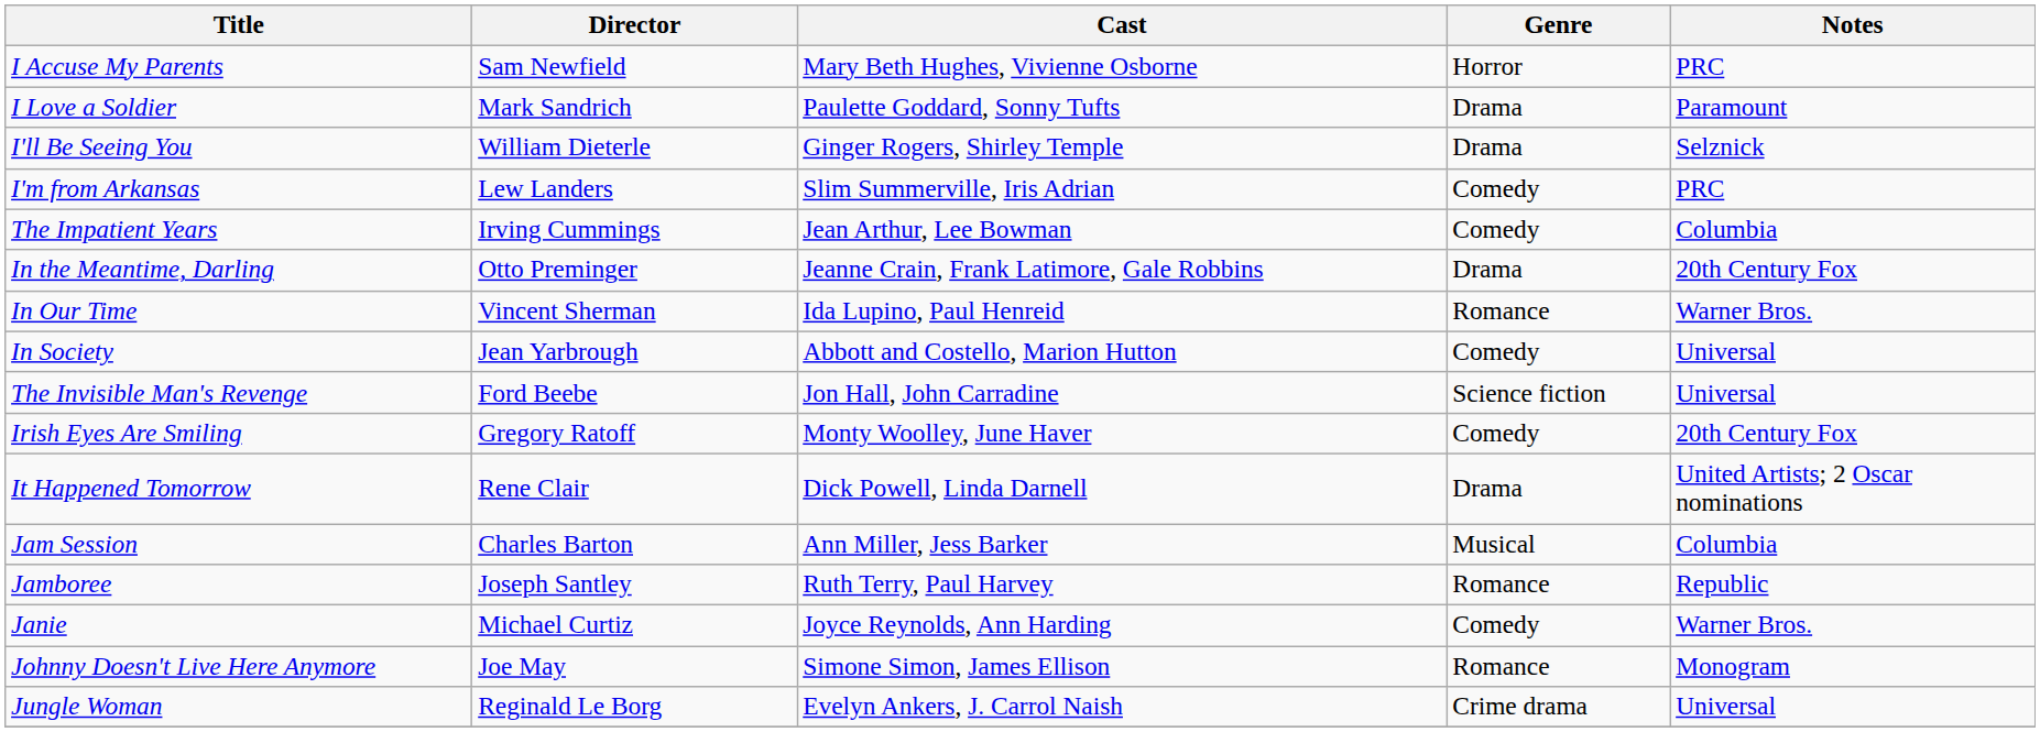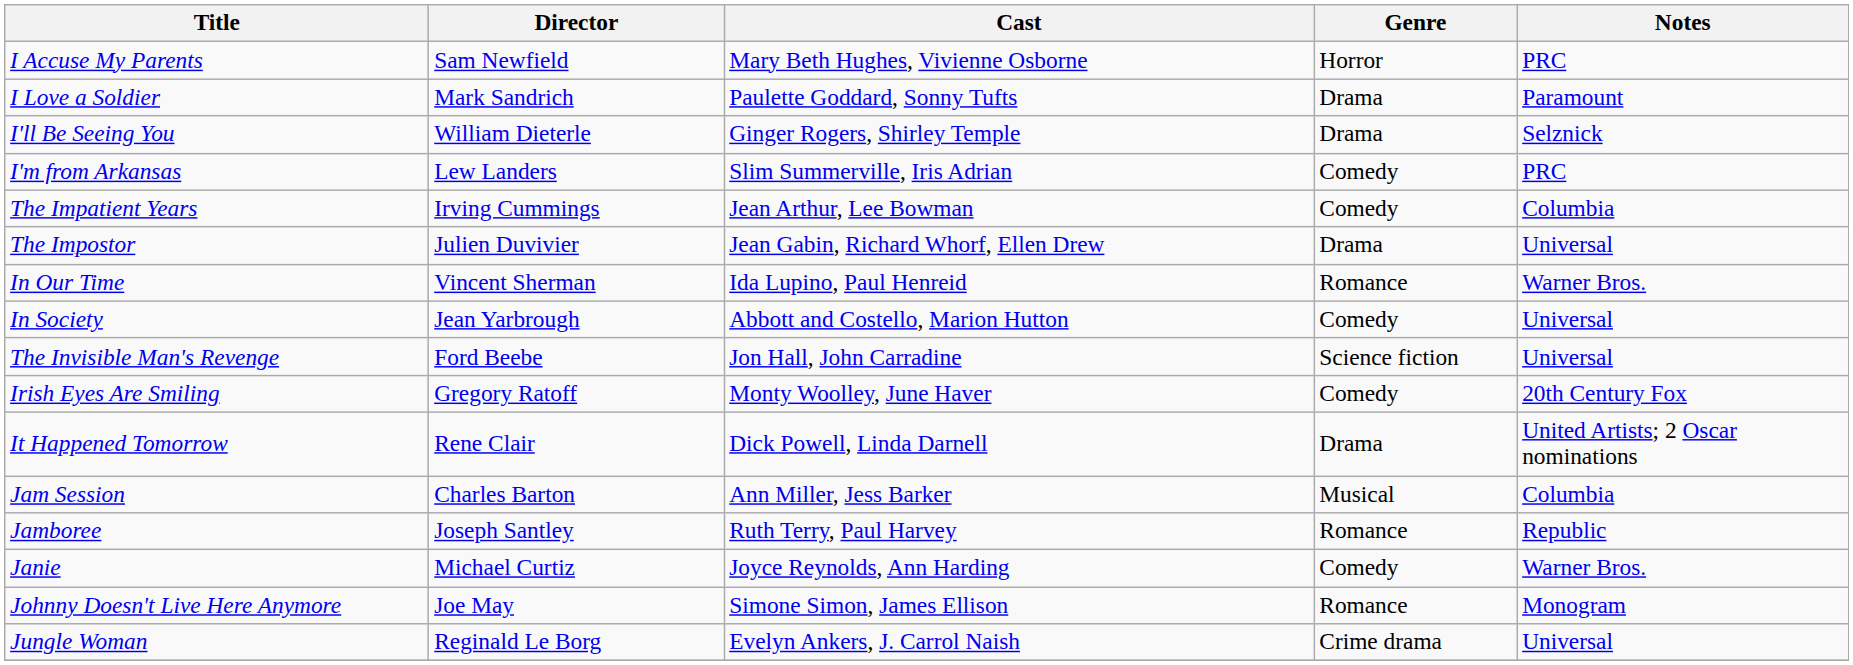 <table class="wikitable" style="width:100%;">
 <tr>
 <th style="width:23%;">Title</th>
 <th style="width:16%;">Director</th>
 <th style="width:32%;">Cast</th>
 <th style="width:11%;">Genre</th>
 <th style="width:18%;">Notes</th>
 </tr>
 <tr>
 <td><em><a href='#'>I Accuse My Parents</a></em></td>
 <td><a href='#'>Sam Newfield</a></td>
 <td><a href='#'>Mary Beth Hughes</a>, <a href='#'>Vivienne Osborne</a></td>
 <td>Horror</td>
 <td><a href='#'>PRC</a></td>
 </tr>
 <tr>
 <td><em><a href='#'>I Love a Soldier</a></em></td>
 <td><a href='#'>Mark Sandrich</a></td>
 <td><a href='#'>Paulette Goddard</a>, <a href='#'>Sonny Tufts</a></td>
 <td>Drama</td>
 <td><a href='#'>Paramount</a></td>
 </tr>
 <tr>
 <td><em><a href='#'>I'll Be Seeing You</a></em></td>
 <td><a href='#'>William Dieterle</a></td>
 <td><a href='#'>Ginger Rogers</a>, <a href='#'>Shirley Temple</a></td>
 <td>Drama</td>
 <td><a href='#'>Selznick</a></td>
 </tr>
 <tr>
 <td><em><a href='#'>I'm from Arkansas</a></em></td>
 <td><a href='#'>Lew Landers</a></td>
 <td><a href='#'>Slim Summerville</a>, <a href='#'>Iris Adrian</a></td>
 <td>Comedy</td>
 <td><a href='#'>PRC</a></td>
 </tr>
 <tr>
 <td><em><a href='#'>The Impatient Years</a></em></td>
 <td><a href='#'>Irving Cummings</a></td>
 <td><a href='#'>Jean Arthur</a>, <a href='#'>Lee Bowman</a></td>
 <td>Comedy</td>
 <td><a href='#'>Columbia</a></td>
 </tr>
 <tr>
-<td><em><a href='#'>In the Meantime, Darling</a></em></td>
-<td><a href='#'>Otto Preminger</a></td>
-<td><a href='#'>Jeanne Crain</a>, <a href='#'>Frank Latimore</a>, <a href='#'>Gale Robbins</a></td>
+<td><em><a href='#'>The Impostor</a></em></td>
+<td><a href='#'>Julien Duvivier</a></td>
+<td><a href='#'>Jean Gabin</a>, <a href='#'>Richard Whorf</a>, <a href='#'>Ellen Drew</a></td>
 <td>Drama</td>
-<td><a href='#'>20th Century Fox</a></td>
+<td><a href='#'>Universal</a></td>
 </tr>
 <tr>
 <td><em><a href='#'>In Our Time</a></em></td>
 <td><a href='#'>Vincent Sherman</a></td>
 <td><a href='#'>Ida Lupino</a>, <a href='#'>Paul Henreid</a></td>
 <td>Romance</td>
 <td><a href='#'>Warner Bros.</a></td>
 </tr>
 <tr>
 <td><em><a href='#'>In Society</a></em></td>
 <td><a href='#'>Jean Yarbrough</a></td>
 <td><a href='#'>Abbott and Costello</a>, <a href='#'>Marion Hutton</a></td>
 <td>Comedy</td>
 <td><a href='#'>Universal</a></td>
 </tr>
 <tr>
 <td><em><a href='#'>The Invisible Man's Revenge</a></em></td>
 <td><a href='#'>Ford Beebe</a></td>
 <td><a href='#'>Jon Hall</a>, <a href='#'>John Carradine</a></td>
 <td>Science fiction</td>
 <td><a href='#'>Universal</a></td>
 </tr>
 <tr>
 <td><em><a href='#'>Irish Eyes Are Smiling</a></em></td>
 <td><a href='#'>Gregory Ratoff</a></td>
 <td><a href='#'>Monty Woolley</a>, <a href='#'>June Haver</a></td>
 <td>Comedy</td>
 <td><a href='#'>20th Century Fox</a></td>
 </tr>
 <tr>
 <td><em><a href='#'>It Happened Tomorrow</a></em></td>
 <td><a href='#'>Rene Clair</a></td>
 <td><a href='#'>Dick Powell</a>, <a href='#'>Linda Darnell</a></td>
 <td>Drama</td>
 <td><a href='#'>United Artists</a>; 2 <a href='#'>Oscar</a> nominations</td>
 </tr>
 <tr>
 <td><em><a href='#'>Jam Session</a></em></td>
 <td><a href='#'>Charles Barton</a></td>
 <td><a href='#'>Ann Miller</a>, <a href='#'>Jess Barker</a></td>
 <td>Musical</td>
 <td><a href='#'>Columbia</a></td>
 </tr>
 <tr>
 <td><em><a href='#'>Jamboree</a></em></td>
 <td><a href='#'>Joseph Santley</a></td>
 <td><a href='#'>Ruth Terry</a>, <a href='#'>Paul Harvey</a></td>
 <td>Romance</td>
 <td><a href='#'>Republic</a></td>
 </tr>
 <tr>
 <td><em><a href='#'>Janie</a></em></td>
 <td><a href='#'>Michael Curtiz</a></td>
 <td><a href='#'>Joyce Reynolds</a>, <a href='#'>Ann Harding</a></td>
 <td>Comedy</td>
 <td><a href='#'>Warner Bros.</a></td>
 </tr>
 <tr>
 <td><em><a href='#'>Johnny Doesn't Live Here Anymore</a></em></td>
 <td><a href='#'>Joe May</a></td>
 <td><a href='#'>Simone Simon</a>, <a href='#'>James Ellison</a></td>
 <td>Romance</td>
 <td><a href='#'>Monogram</a></td>
 </tr>
 <tr>
 <td><em><a href='#'>Jungle Woman</a></em></td>
 <td><a href='#'>Reginald Le Borg</a></td>
 <td><a href='#'>Evelyn Ankers</a>, <a href='#'>J. Carrol Naish</a></td>
 <td>Crime drama</td>
 <td><a href='#'>Universal</a></td>
 </tr>
 <tr>
 </tr>
 </table>
